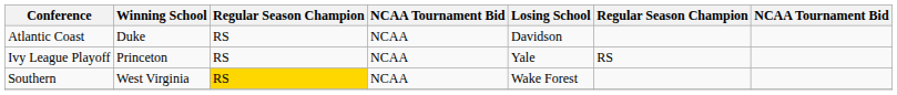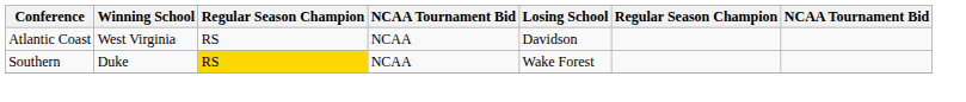 <table class="wikitable">
 <tr>
 <th>Conference</th>
 <th>Winning School</th>
 <th>Regular Season Champion</th>
 <th>NCAA Tournament Bid</th>
 <th>Losing School</th>
 <th>Regular Season Champion</th>
 <th>NCAA Tournament Bid</th>
 </tr>
 <tr>
 <td>Atlantic Coast</td>
-<td>Duke</td>
+<td>West Virginia</td>
 <td>RS</td>
 <td>NCAA</td>
 <td>Davidson</td>
 <td></td>
 <td></td>
 </tr>
 <tr>
-<td>Ivy League Playoff</td>
-<td>Princeton</td>
-<td>RS</td>
-<td>NCAA</td>
-<td>Yale</td>
-<td>RS</td>
-<td></td>
-</tr>
-<tr>
 <td>Southern</td>
-<td>West Virginia</td>
+<td>Duke</td>
 <td style="background: gold;">RS</td>
 <td>NCAA</td>
 <td>Wake Forest</td>
 <td></td>
 <td></td>
 </tr>
 <tr>
 </tr>
 </table>
